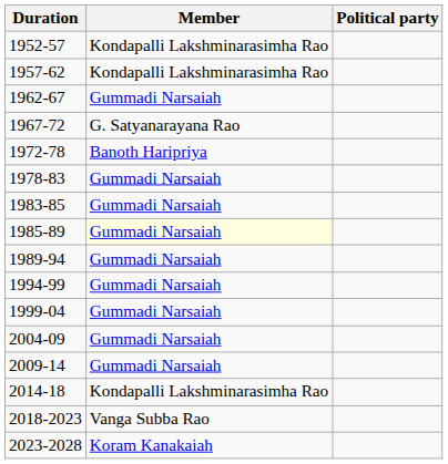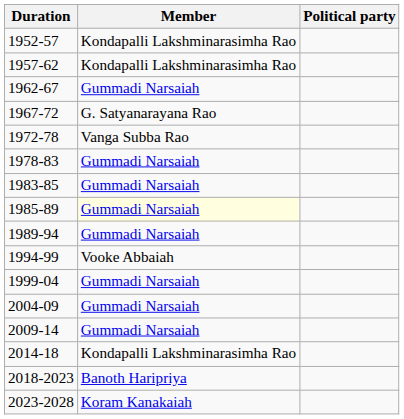 <table class="wikitable sortable">
 <tr>
 <th>Duration</th>
 <th>Member</th>
 <th colspan="2">Political party</th>
 </tr>
 <tr>
 <td>1952-57</td>
 <td>Kondapalli Lakshminarasimha Rao</td>
 <td></td>
 </tr>
 <tr>
 <td>1957-62</td>
 <td>Kondapalli Lakshminarasimha Rao</td>
 <td></td>
 </tr>
 <tr>
 <td>1962-67</td>
 <td><a href='#'>Gummadi Narsaiah</a></td>
 <td></td>
 </tr>
 <tr>
 <td>1967-72</td>
 <td>G. Satyanarayana Rao</td>
 <td></td>
 </tr>
 <tr>
 <td>1972-78</td>
-<td><a href='#'>Banoth Haripriya</a></td>
+<td>Vanga Subba Rao</td>
 <td></td>
 </tr>
 <tr>
 <td>1978-83</td>
 <td><a href='#'>Gummadi Narsaiah</a></td>
 <td></td>
 </tr>
 <tr>
 <td>1983-85</td>
 <td><a href='#'>Gummadi Narsaiah</a></td>
 <td></td>
 </tr>
 <tr>
 <td>1985-89</td>
 <td style="background: lightyellow;"><a href='#'>Gummadi Narsaiah</a></td>
 <td></td>
 </tr>
 <tr>
 <td>1989-94</td>
 <td><a href='#'>Gummadi Narsaiah</a></td>
 <td></td>
 </tr>
 <tr>
 <td>1994-99</td>
-<td><a href='#'>Gummadi Narsaiah</a></td>
+<td>Vooke Abbaiah</td>
 <td></td>
 </tr>
 <tr>
 <td>1999-04</td>
 <td><a href='#'>Gummadi Narsaiah</a></td>
 <td></td>
 </tr>
 <tr>
 <td>2004-09</td>
 <td><a href='#'>Gummadi Narsaiah</a></td>
 <td></td>
 </tr>
 <tr>
 <td>2009-14</td>
 <td><a href='#'>Gummadi Narsaiah</a></td>
 <td></td>
 </tr>
 <tr>
 <td>2014-18</td>
 <td>Kondapalli Lakshminarasimha Rao</td>
 <td></td>
 </tr>
 <tr>
 <td>2018-2023</td>
-<td>Vanga Subba Rao</td>
+<td><a href='#'>Banoth Haripriya</a></td>
 <td></td>
 </tr>
 <tr>
 <td>2023-2028</td>
 <td><a href='#'>Koram Kanakaiah</a></td>
 <td></td>
 </tr>
 </table>
